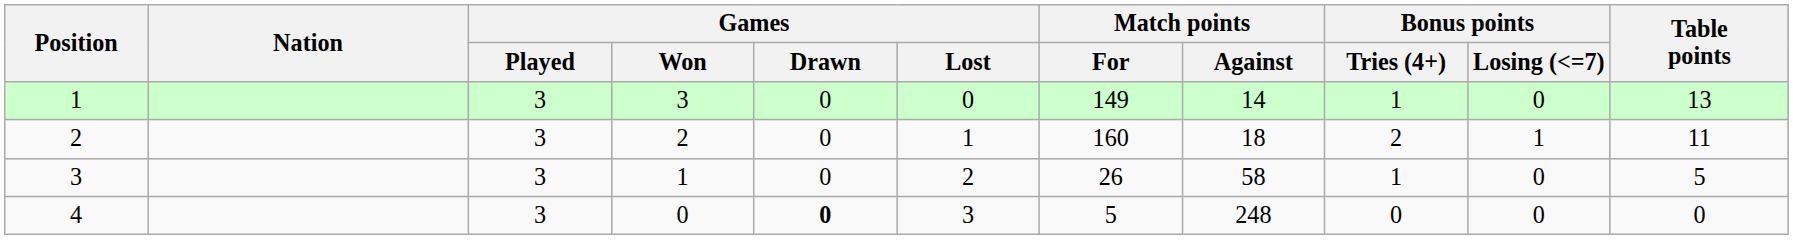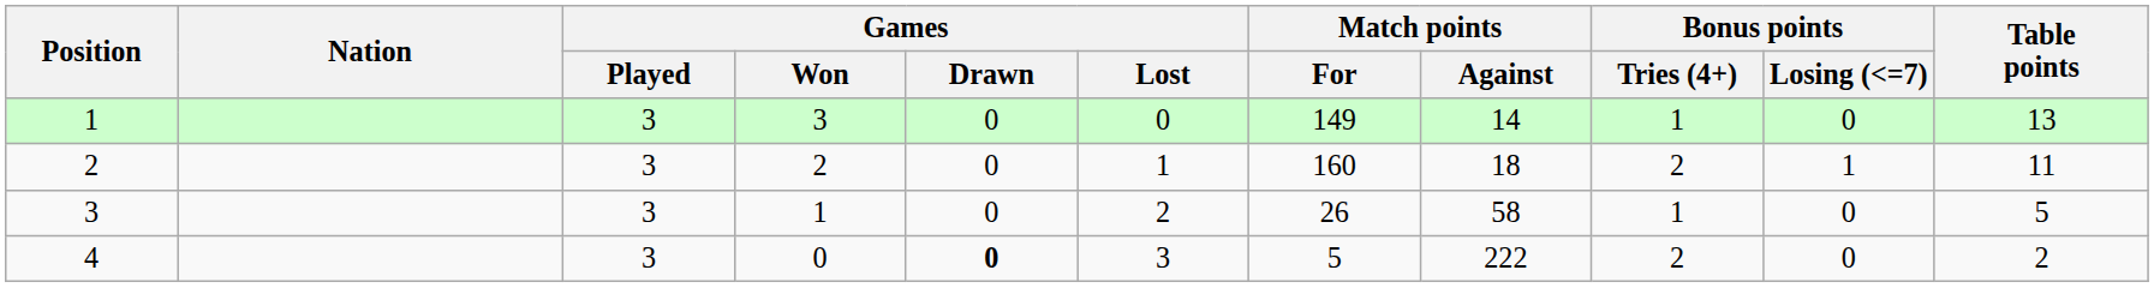 <table class="wikitable" style="text-align: center;">
 <tr>
 <th rowspan=2 width="8%">Position</th>
 <th rowspan=2 width="18%">Nation</th>
 <th colspan=4 width="32%">Games</th>
 <th colspan=2 width="16%">Match points</th>
 <th colspan=2 width="16%">Bonus points</th>
 <th rowspan=2 width="10%">Table<br>points</th>
 </tr>
 <tr>
 <th width="8%">Played</th>
 <th width="8%">Won</th>
 <th width="8%">Drawn</th>
 <th width="8%">Lost</th>
 <th width="8%">For</th>
 <th width="8%">Against</th>
 <th width="8%">Tries (4+)</th>
 <th width="8%">Losing (<=7)</th>
 </tr>
 <tr bgcolor=#ccffcc align=center>
 <td>1</td>
 <td align=left></td>
 <td>3</td>
 <td>3</td>
 <td>0</td>
 <td>0</td>
 <td>149</td>
 <td>14</td>
 <td>1</td>
 <td>0</td>
 <td>13</td>
 </tr>
 <tr>
 <td>2</td>
 <td align=left></td>
 <td>3</td>
 <td>2</td>
 <td>0</td>
 <td>1</td>
 <td>160</td>
 <td>18</td>
 <td>2</td>
 <td>1</td>
 <td>11</td>
 </tr>
 <tr>
 <td>3</td>
 <td align=left></td>
 <td>3</td>
 <td>1</td>
 <td>0</td>
 <td>2</td>
 <td>26</td>
 <td>58</td>
 <td>1</td>
 <td>0</td>
 <td>5</td>
 </tr>
 <tr>
 <td>4</td>
 <td align=left></td>
 <td>3</td>
 <td>0</td>
 <td><strong>0</strong></td>
 <td>3</td>
 <td>5</td>
-<td>248</td>
+<td>222</td>
+<td>2</td>
 <td>0</td>
-<td>0</td>
-<td>0</td>
+<td>2</td>
 </tr>
 </table>
